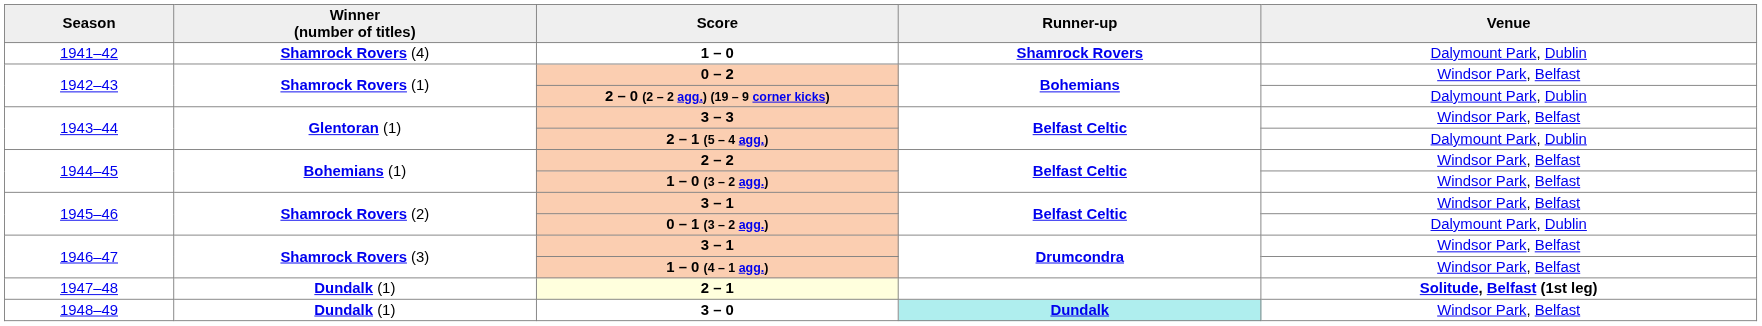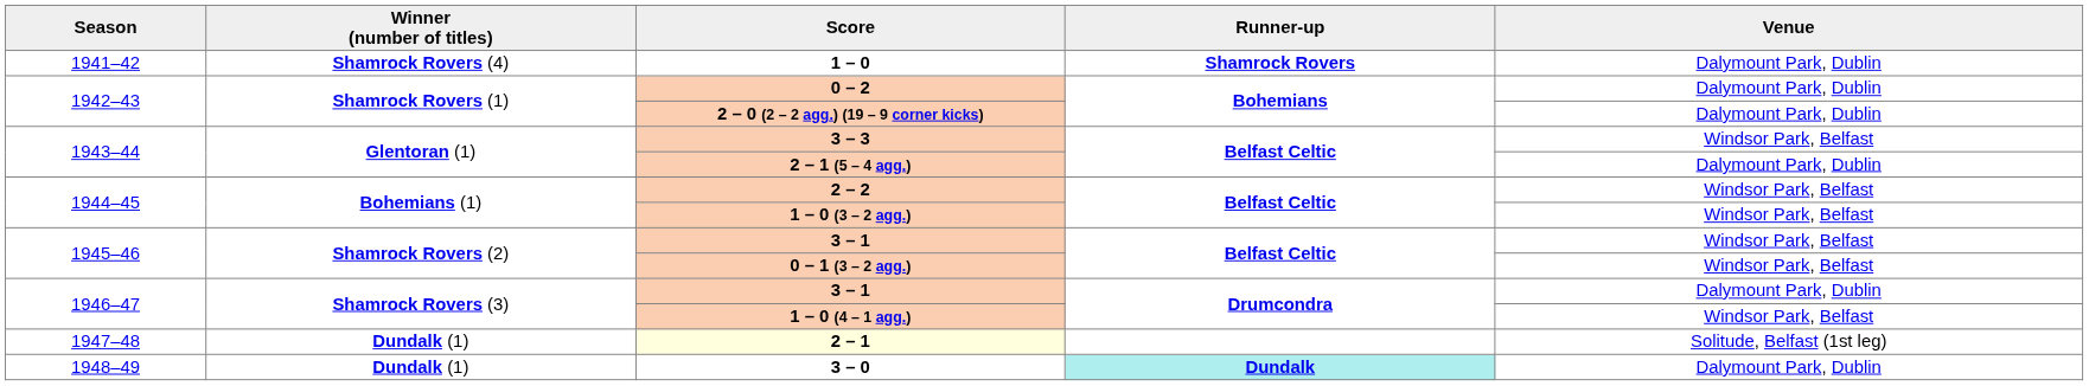 <table class="toccolours" border="1" cellpadding="2" style="border-collapse: collapse; text-align: center; width: 95%; margin: 4 left;">
 <tr style="background: #efefef;">
 <th width="65">Season</th>
 <th width="145">Winner<br>(number of titles)</th>
 <th width="145">Score</th>
 <th width="145">Runner-up</th>
 <th width="200">Venue</th>
 </tr>
 <tr>
 <td><a href='#'>1941–42</a></td>
 <td> <strong><a href='#'>Shamrock Rovers</a></strong> (4)</td>
 <td><strong>1 – 0</strong></td>
 <td> <strong><a href='#'>Shamrock Rovers</a></strong></td>
 <td><a href='#'>Dalymount Park</a>, <a href='#'>Dublin</a></td>
 </tr>
 <tr>
 <td rowspan=2><a href='#'>1942–43</a></td>
 <td rowspan=2> <strong><a href='#'>Shamrock Rovers</a></strong> (1)</td>
 <td style="background:#fbceb1;"><strong>0 – 2</strong></td>
 <td rowspan=2> <strong><a href='#'>Bohemians</a></strong></td>
-<td><a href='#'>Windsor Park</a>, <a href='#'>Belfast</a></td>
+<td><a href='#'>Dalymount Park</a>, <a href='#'>Dublin</a></td>
 </tr>
 <tr>
 <td style="background:#fbceb1;"><strong>2 – 0 <small>(2 – 2 <a href='#'>agg.</a>) (19 – 9 <a href='#'>corner kicks</a>)</small></strong></td>
 <td><a href='#'>Dalymount Park</a>, <a href='#'>Dublin</a></td>
 </tr>
 <tr>
 <td rowspan=2><a href='#'>1943–44</a></td>
 <td rowspan=2> <strong><a href='#'>Glentoran</a></strong> (1)</td>
 <td style="background:#fbceb1;"><strong>3 – 3</strong></td>
 <td rowspan=2> <strong><a href='#'>Belfast Celtic</a></strong></td>
 <td><a href='#'>Windsor Park</a>, <a href='#'>Belfast</a></td>
 </tr>
 <tr>
 <td style="background:#fbceb1;"><strong>2 – 1 <small>(5 – 4 <a href='#'>agg.</a>)</small></strong></td>
 <td><a href='#'>Dalymount Park</a>, <a href='#'>Dublin</a></td>
 </tr>
 <tr>
 <td rowspan=2><a href='#'>1944–45</a></td>
 <td rowspan=2> <strong><a href='#'>Bohemians</a></strong> (1)</td>
 <td style="background:#fbceb1;"><strong>2 – 2</strong></td>
 <td rowspan=2> <strong><a href='#'>Belfast Celtic</a></strong></td>
 <td><a href='#'>Windsor Park</a>, <a href='#'>Belfast</a></td>
 </tr>
 <tr>
 <td style="background:#fbceb1;"><strong>1 – 0 <small>(3 – 2 <a href='#'>agg.</a>)</small></strong></td>
 <td><a href='#'>Windsor Park</a>, <a href='#'>Belfast</a></td>
 </tr>
 <tr>
 <td rowspan=2><a href='#'>1945–46</a></td>
 <td rowspan=2> <strong><a href='#'>Shamrock Rovers</a></strong> (2)</td>
 <td style="background:#fbceb1;"><strong>3 – 1</strong></td>
 <td rowspan=2> <strong><a href='#'>Belfast Celtic</a></strong></td>
 <td><a href='#'>Windsor Park</a>, <a href='#'>Belfast</a></td>
 </tr>
 <tr>
 <td style="background:#fbceb1;"><strong>0 – 1 <small>(3 – 2 <a href='#'>agg.</a>)</small></strong></td>
-<td><a href='#'>Dalymount Park</a>, <a href='#'>Dublin</a></td>
+<td><a href='#'>Windsor Park</a>, <a href='#'>Belfast</a></td>
 </tr>
 <tr>
 <td rowspan=2><a href='#'>1946–47</a></td>
 <td rowspan=2> <strong><a href='#'>Shamrock Rovers</a></strong> (3)</td>
 <td style="background:#fbceb1;"><strong>3 – 1</strong></td>
 <td rowspan=2> <strong><a href='#'>Drumcondra</a></strong></td>
-<td><a href='#'>Windsor Park</a>, <a href='#'>Belfast</a></td>
+<td><a href='#'>Dalymount Park</a>, <a href='#'>Dublin</a></td>
 </tr>
 <tr>
 <td style="background:#fbceb1;"><strong>1 – 0 <small>(4 – 1 <a href='#'>agg.</a>)</small></strong></td>
 <td><a href='#'>Windsor Park</a>, <a href='#'>Belfast</a></td>
 </tr>
 <tr>
 <td><a href='#'>1947–48</a></td>
 <td> <strong><a href='#'>Dundalk</a></strong> (1)</td>
 <td style="background:#ffffdd;"><strong>2 – 1</strong></td>
 <td></td>
-<td><strong><a href='#'>Solitude</a>, <a href='#'>Belfast</a> (1st leg)</strong></td>
+<td><a href='#'>Solitude</a>, <a href='#'>Belfast</a> (1st leg)</td>
 </tr>
 <tr>
 <td><a href='#'>1948–49</a></td>
 <td> <strong><a href='#'>Dundalk</a></strong> (1)</td>
 <td><strong>3 – 0</strong></td>
 <td style="background: paleturquoise;"> <strong><a href='#'>Dundalk</a></strong></td>
-<td><a href='#'>Windsor Park</a>, <a href='#'>Belfast</a></td>
+<td><a href='#'>Dalymount Park</a>, <a href='#'>Dublin</a></td>
 </tr>
 </table>
